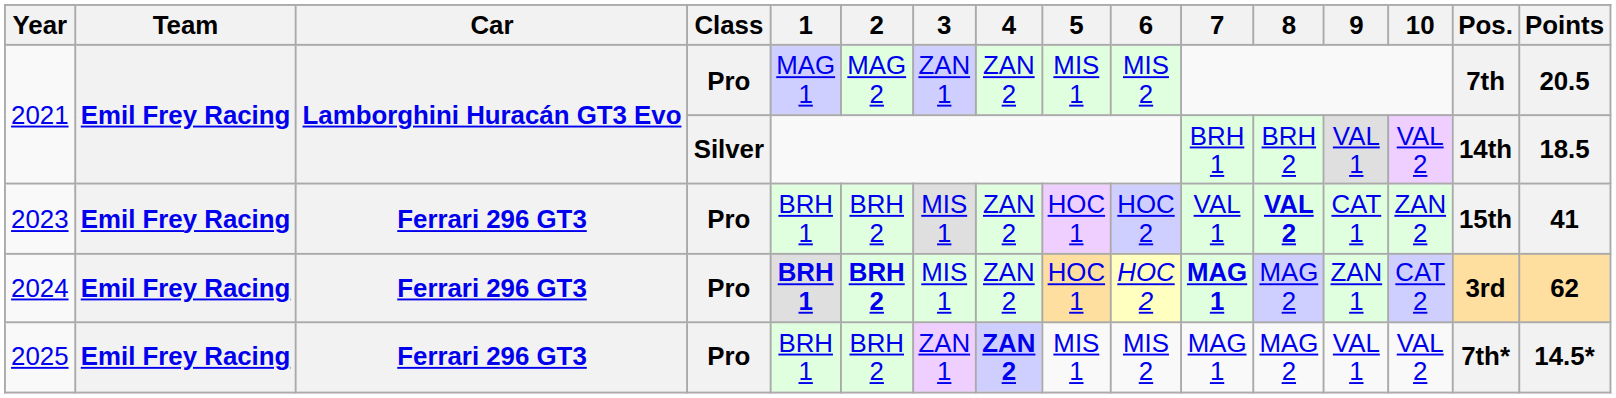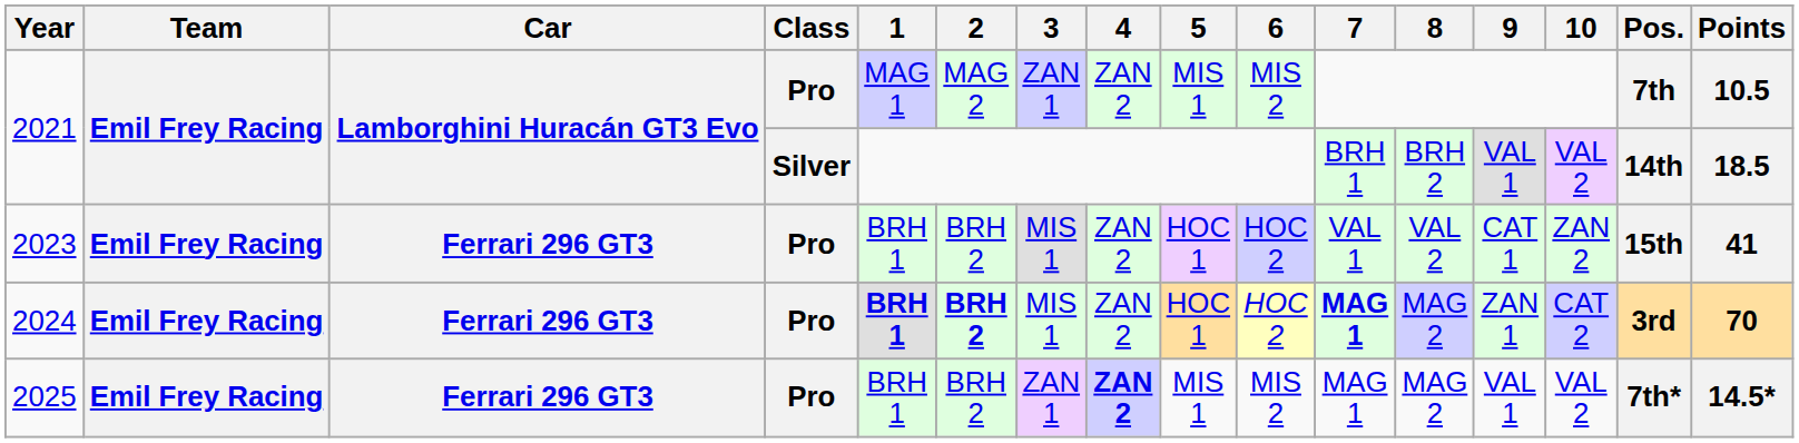 <table class="wikitable" border="1" style="text-align:center; font-size:85%;">
 <tr>
 <th>Year</th>
 <th>Team</th>
 <th>Car</th>
 <th>Class</th>
 <th>1</th>
 <th>2</th>
 <th>3</th>
 <th>4</th>
 <th>5</th>
 <th>6</th>
 <th>7</th>
 <th>8</th>
 <th>9</th>
 <th>10</th>
 <th>Pos.</th>
 <th>Points</th>
 </tr>
 <tr>
 <td rowspan=2><a href='#'>2021</a></td>
 <th rowspan=2 nowrap><a href='#'>Emil Frey Racing</a></th>
 <th rowspan=2 nowrap><a href='#'>Lamborghini Huracán GT3 Evo</a></th>
 <th>Pro</th>
 <td style="background:#CFCFFF;"><a href='#'>MAG<br>1</a><br></td>
 <td style="background:#DFFFDF;"><a href='#'>MAG<br>2</a><br></td>
 <td style="background:#CFCFFF;"><a href='#'>ZAN<br>1</a><br></td>
 <td style="background:#DFFFDF;"><a href='#'>ZAN<br>2</a><br></td>
 <td style="background:#DFFFDF;"><a href='#'>MIS<br>1</a><br></td>
 <td style="background:#DFFFDF;"><a href='#'>MIS<br>2</a><br></td>
 <td colspan=4></td>
 <th>7th</th>
-<th>20.5</th>
+<th>10.5</th>
 </tr>
 <tr>
 <th>Silver</th>
 <td colspan=6></td>
 <td style="background:#DFFFDF;"><a href='#'>BRH<br>1</a><br></td>
 <td style="background:#DFFFDF;"><a href='#'>BRH<br>2</a><br></td>
 <td style="background:#DFDFDF;"><a href='#'>VAL<br>1</a><br></td>
 <td style="background:#EFCFFF;"><a href='#'>VAL <br>2</a><br></td>
 <th>14th</th>
 <th>18.5</th>
 </tr>
 <tr>
 <td><a href='#'>2023</a></td>
 <th nowrap><a href='#'>Emil Frey Racing</a></th>
 <th nowrap><a href='#'>Ferrari 296 GT3</a></th>
 <th>Pro</th>
 <td style="background:#DFFFDF;"><a href='#'>BRH<br>1</a><br></td>
 <td style="background:#DFFFDF;"><a href='#'>BRH<br>2</a><br></td>
 <td style="background:#DFDFDF;"><a href='#'>MIS<br>1</a><br></td>
 <td style="background:#DFFFDF;"><a href='#'>ZAN<br>2</a><br></td>
 <td style="background:#EFCFFF;"><a href='#'>HOC<br>1</a><br></td>
 <td style="background:#CFCFFF;"><a href='#'>HOC<br>2</a><br></td>
 <td style="background:#DFFFDF;"><a href='#'>VAL<br>1</a><br></td>
-<td style="background:#DFFFDF;"><strong><a href='#'>VAL<br>2</a><br></strong></td>
+<td style="background:#DFFFDF;"><a href='#'>VAL<br>2</a><br></td>
 <td style="background:#DFFFDF;"><a href='#'>CAT<br>1</a><br></td>
 <td style="background:#DFFFDF;"><a href='#'>ZAN<br>2</a><br></td>
 <th>15th</th>
 <th>41</th>
 </tr>
 <tr>
 <td><a href='#'>2024</a></td>
 <th nowrap><a href='#'>Emil Frey Racing</a></th>
 <th nowrap><a href='#'>Ferrari 296 GT3</a></th>
 <th>Pro</th>
 <td style="background:#DFDFDF;"><strong><a href='#'>BRH<br>1</a></strong><br></td>
 <td style="background:#DFFFDF;"><strong><a href='#'>BRH<br>2</a><br></strong></td>
 <td style="background:#DFFFDF;"><a href='#'>MIS<br>1</a><br></td>
 <td style="background:#DFFFDF;"><a href='#'>ZAN<br>2</a><br></td>
 <td style="background:#FFDF9F;"><a href='#'>HOC<br>1</a><br></td>
 <td style="background:#FFFFBF;"><em><a href='#'>HOC<br>2</a></em><br></td>
 <td style="background:#DFFFDF;"><strong><a href='#'>MAG<br>1</a></strong><br></td>
 <td style="background:#CFCFFF;"><a href='#'>MAG<br>2</a><br></td>
 <td style="background:#DFFFDF;"><a href='#'>ZAN<br>1</a><br></td>
 <td style="background:#CFCFFF;"><a href='#'>CAT<br>2</a><br></td>
 <th style="background:#FFDF9F;">3rd</th>
-<th style="background:#FFDF9F;">62</th>
+<th style="background:#FFDF9F;">70</th>
 </tr>
 <tr>
 <td><a href='#'>2025</a></td>
 <th><a href='#'>Emil Frey Racing</a></th>
 <th><a href='#'>Ferrari 296 GT3</a></th>
 <th>Pro</th>
 <td style="background:#DFFFDF;"><a href='#'>BRH<br>1</a><br></td>
 <td style="background:#DFFFDF;"><a href='#'>BRH<br>2</a><br></td>
 <td style="background:#EFCFFF;"><a href='#'>ZAN<br>1</a><br></td>
 <td style="background:#CFCFFF;"><strong><a href='#'>ZAN<br>2</a></strong><br></td>
 <td style="background:#;"><a href='#'>MIS<br>1</a><br></td>
 <td style="background:#;"><a href='#'>MIS<br>2</a><br></td>
 <td style="background:#;"><a href='#'>MAG<br>1</a><br></td>
 <td style="background:#;"><a href='#'>MAG<br>2</a><br></td>
 <td style="background:#;"><a href='#'>VAL<br>1</a><br></td>
 <td style="background:#;"><a href='#'>VAL<br>2</a><br></td>
 <th>7th*</th>
 <th>14.5*</th>
 </tr>
 </table>
